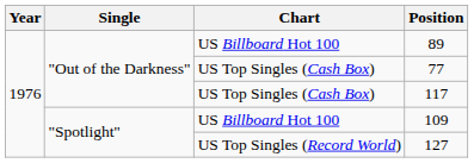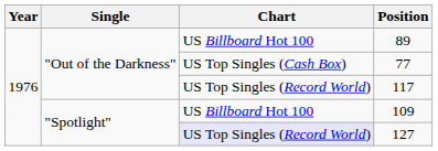 <table class="wikitable">
 <tr>
 <th>Year</th>
 <th>Single</th>
 <th>Chart</th>
 <th>Position</th>
 </tr>
 <tr>
 <td rowspan="5">1976</td>
 <td rowspan="3">"Out of the Darkness"</td>
 <td>US <a href='#'><em>Billboard</em> Hot 100</a></td>
 <td align="center">89</td>
 </tr>
 <tr>
 <td>US Top Singles (<em><a href='#'>Cash Box</a></em>)</td>
 <td align="center">77</td>
 </tr>
 <tr>
-<td>US Top Singles (<em><a href='#'>Cash Box</a></em>)</td>
+<td>US Top Singles (<em><a href='#'>Record World</a></em>) </td>
 <td align="center">117</td>
 </tr>
 <tr>
 <td rowspan="2">"Spotlight"</td>
 <td>US <a href='#'><em>Billboard</em> Hot 100</a></td>
 <td align="center">109</td>
 </tr>
 <tr>
-<td>US Top Singles (<em><a href='#'>Record World</a></em>) </td>
+<td style="background: lavender;">US Top Singles (<em><a href='#'>Record World</a></em>) </td>
 <td align="center">127</td>
 </tr>
 </table>
